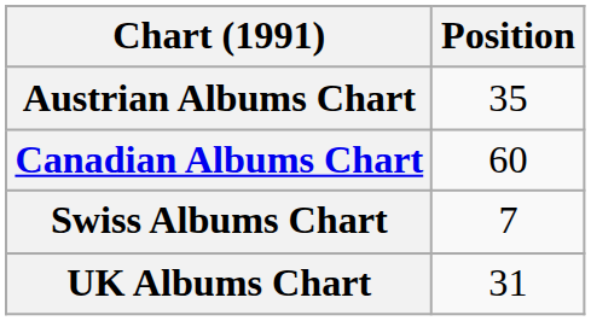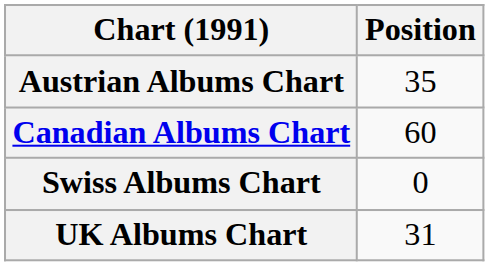 <table class="wikitable sortable plainrowheaders" style="text-align:center;">
 <tr>
 <th>Chart (1991)</th>
 <th>Position</th>
 </tr>
 <tr>
 <th scope="row">Austrian Albums Chart</th>
 <td>35</td>
 </tr>
 <tr>
 <th scope="row"><a href='#'>Canadian Albums Chart</a></th>
 <td>60</td>
 </tr>
 <tr>
 <th scope="row">Swiss Albums Chart</th>
-<td>7</td>
+<td>0</td>
 </tr>
 <tr>
 <th scope="row">UK Albums Chart</th>
 <td>31</td>
 </tr>
 </table>
